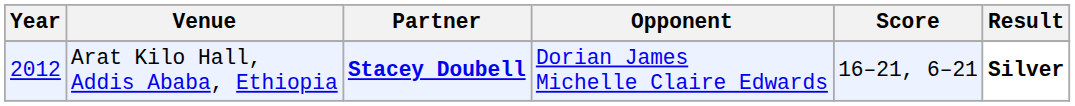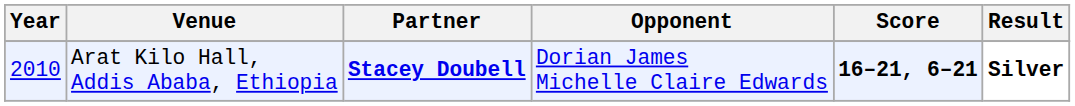 <table class="sortable wikitable" style="font-size: 90%;">
 <tr>
 <th>Year</th>
 <th>Venue</th>
 <th>Partner</th>
 <th>Opponent</th>
 <th>Score</th>
 <th>Result</th>
 </tr>
 <tr>
 </tr>
 <tr style="background:#ECF2FF">
-<td align="center"><a href='#'>2012</a></td>
+<td align="center"><a href='#'>2010</a></td>
 <td align="left">Arat Kilo Hall,<br><a href='#'>Addis Ababa</a>, <a href='#'>Ethiopia</a></td>
 <td align="left"><strong> <a href='#'>Stacey Doubell</a></strong></td>
 <td align="left"> <a href='#'>Dorian James</a><br> <a href='#'>Michelle Claire Edwards</a></td>
-<td align="left">16–21, 6–21</td>
+<td align="left"><strong>16–21, 6–21</strong></td>
 <td style="text-align:left; background:white"> <strong>Silver</strong></td>
 </tr>
 </table>
